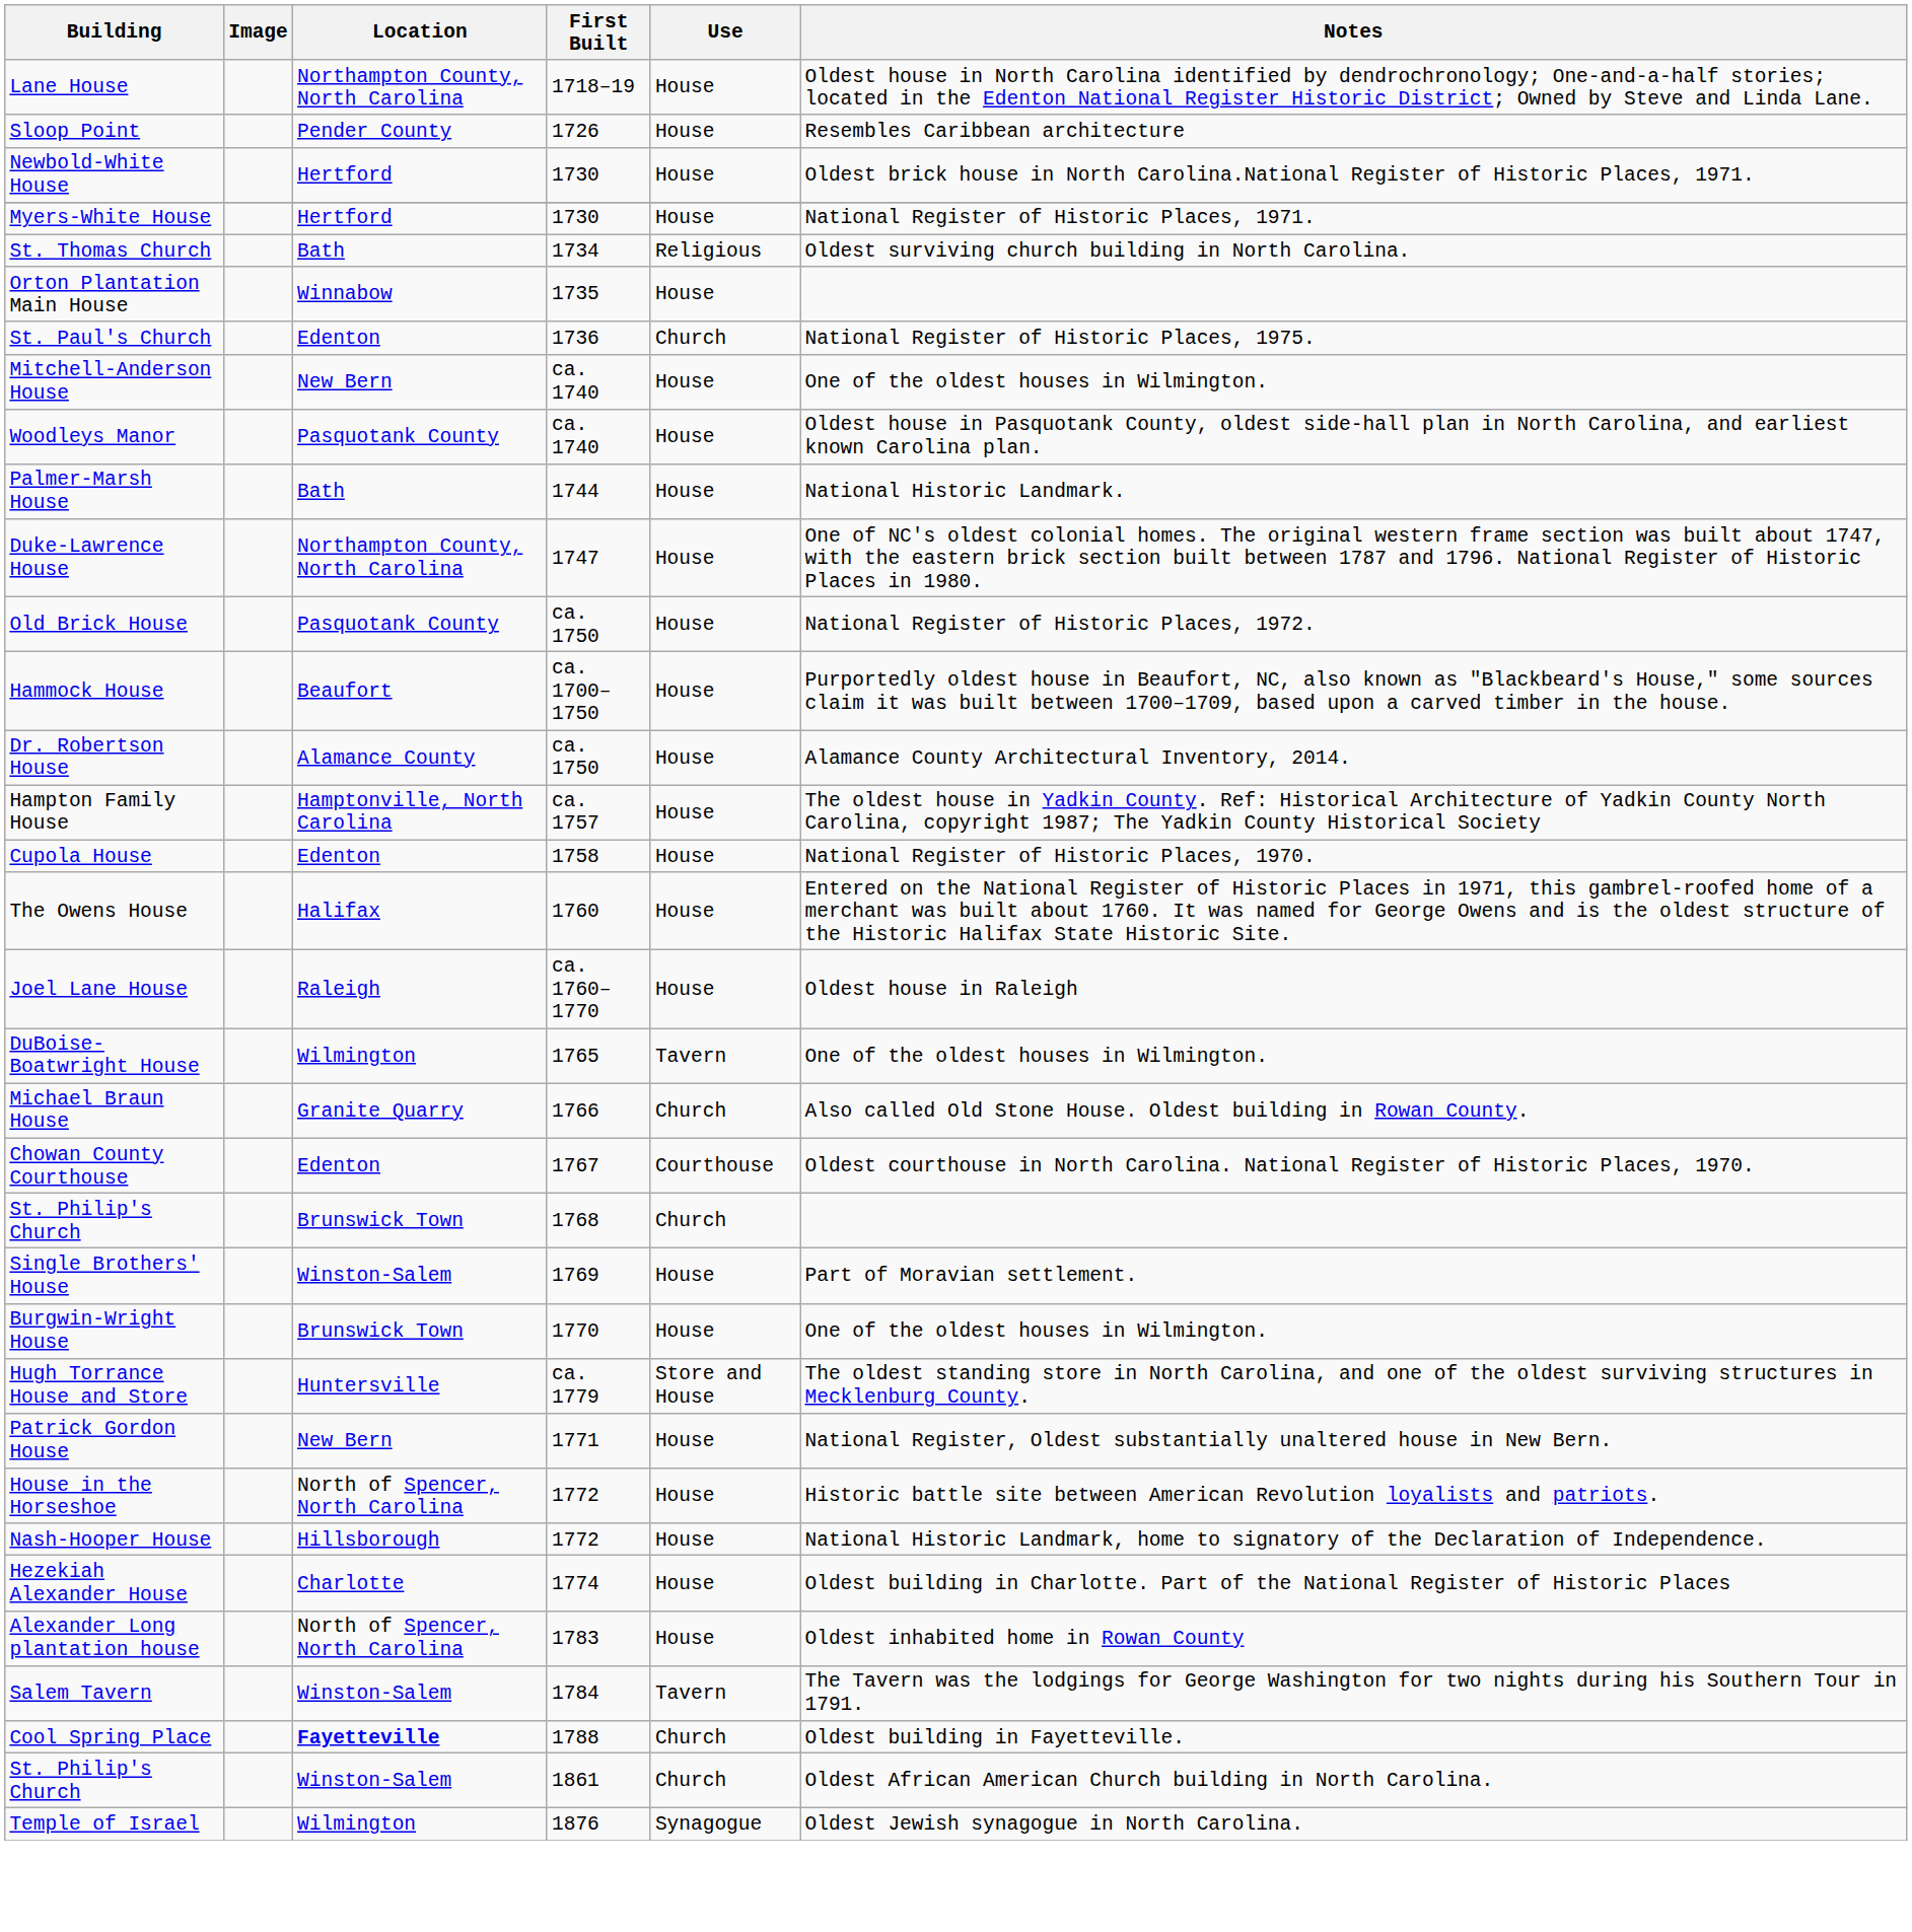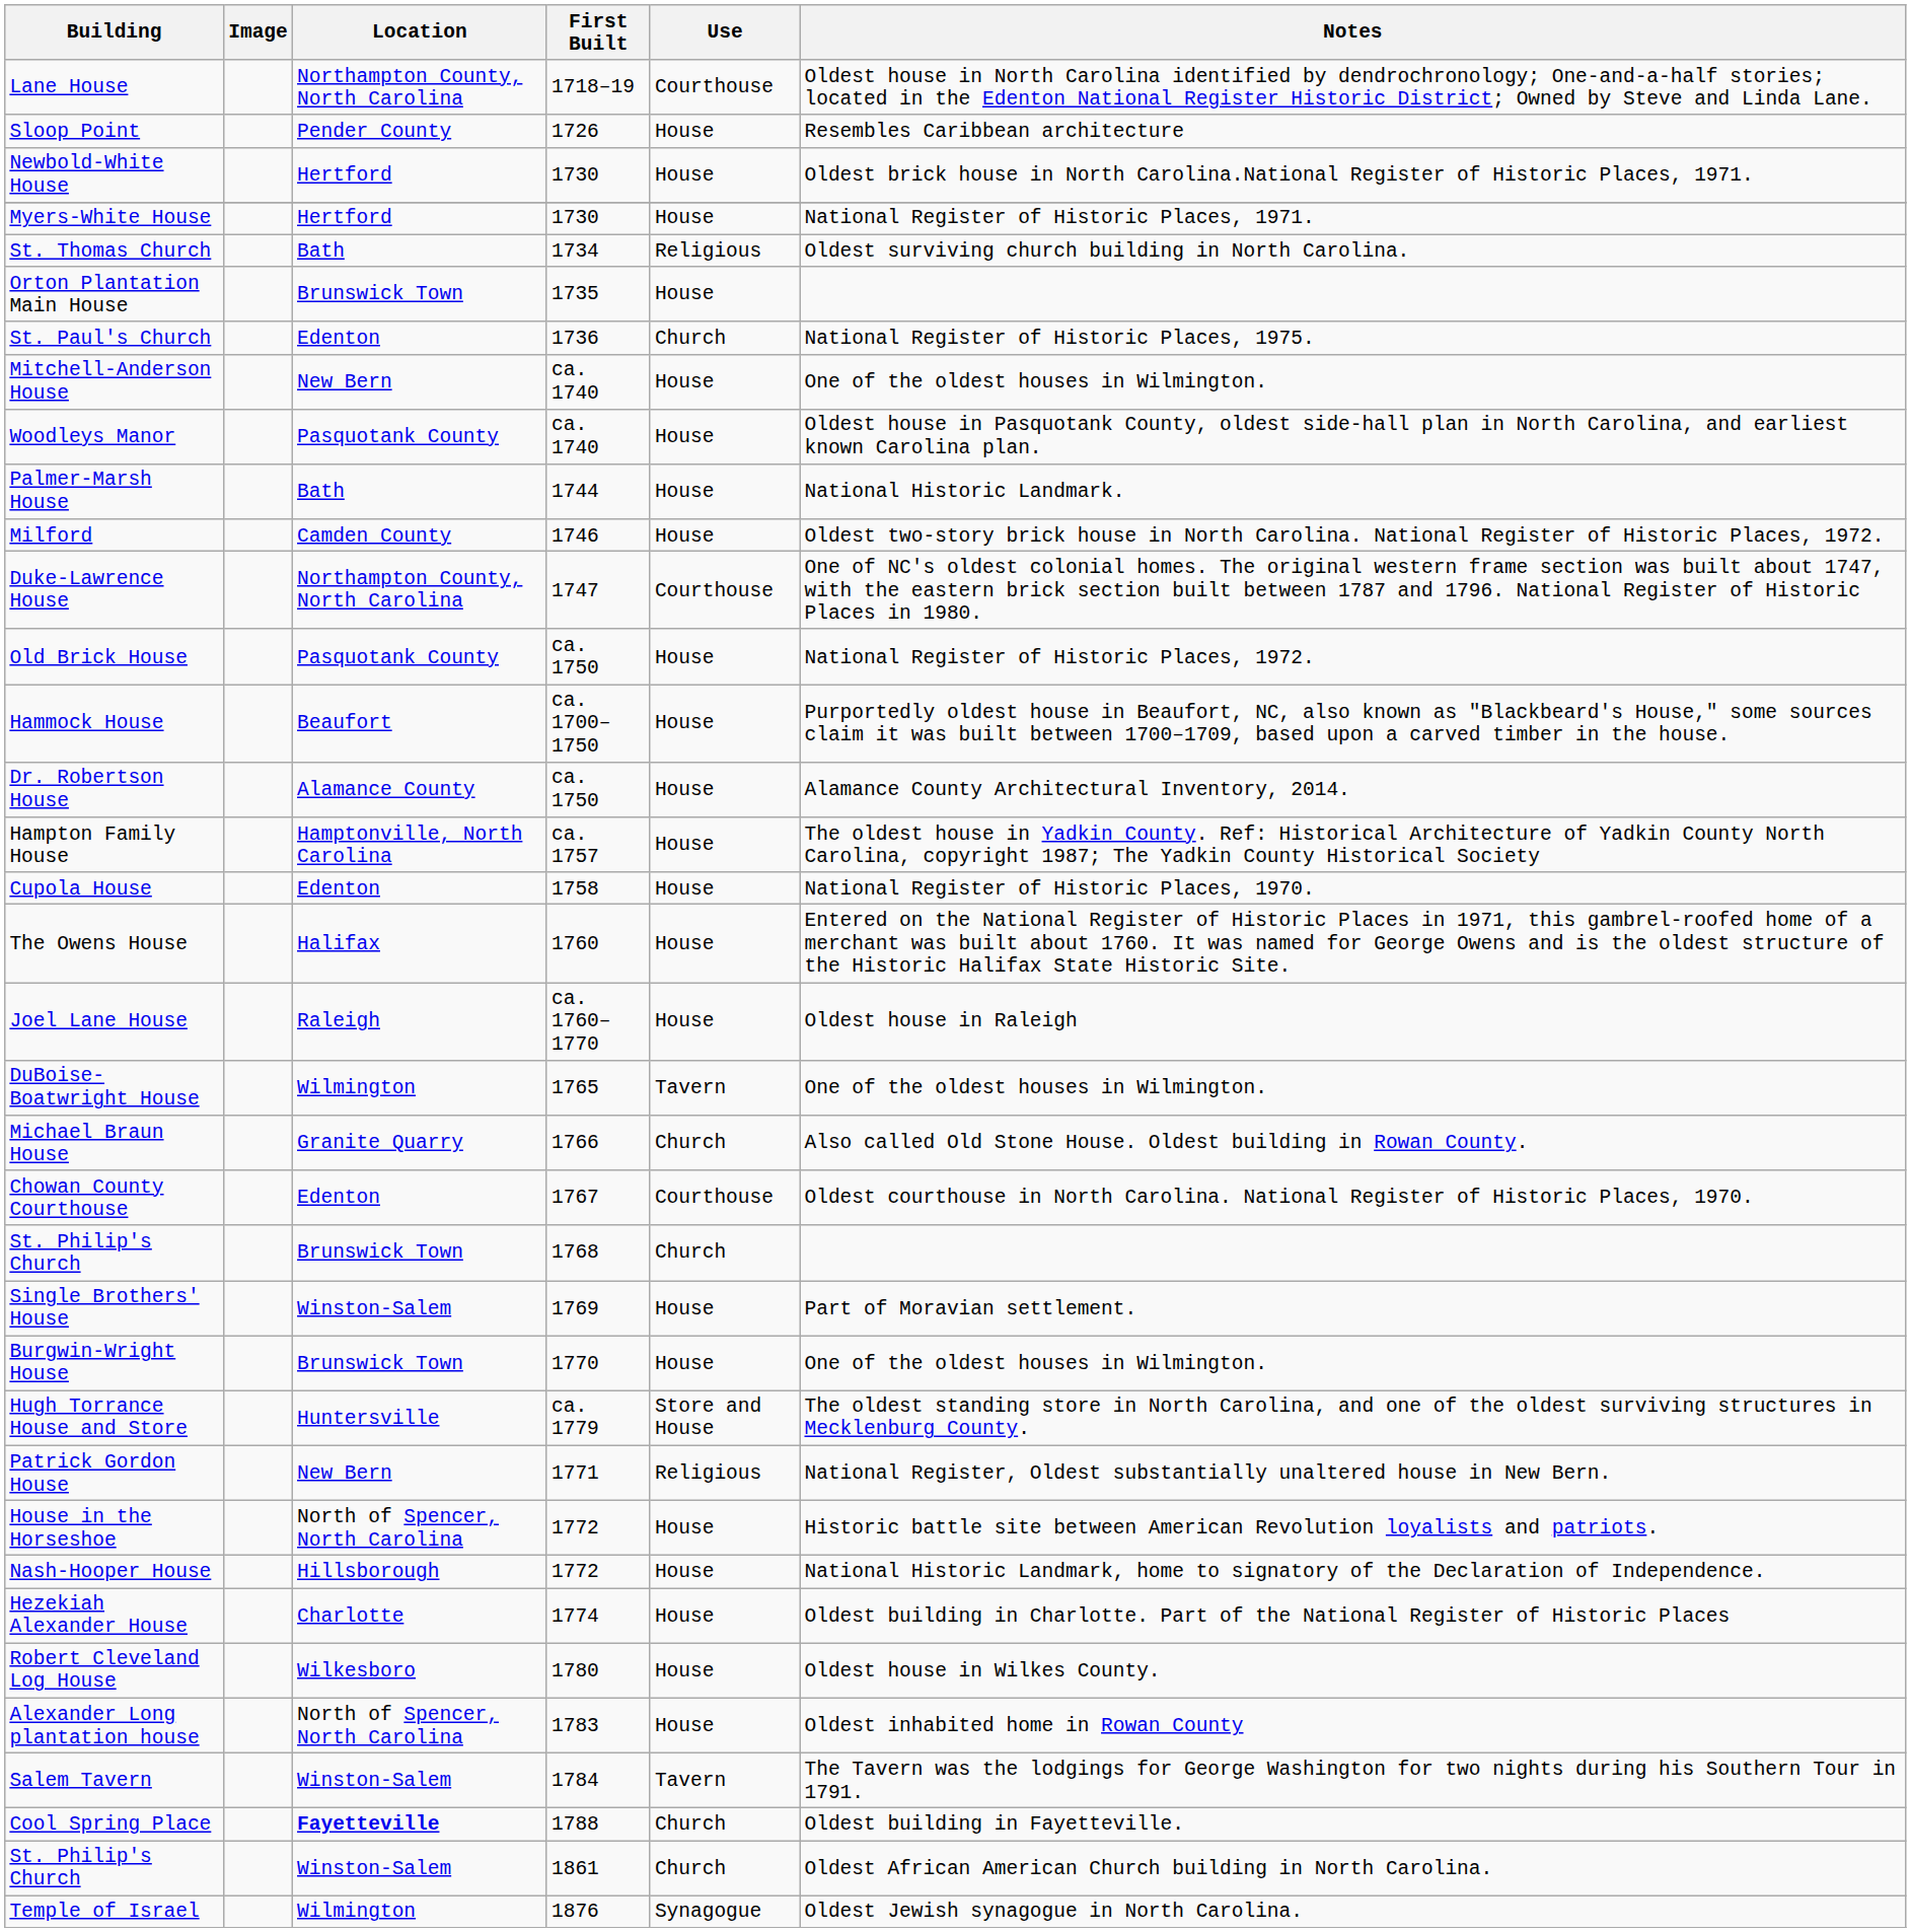 <table class="wikitable sortable">
 <tr>
 <th>Building</th>
 <th>Image</th>
 <th>Location</th>
 <th>First Built</th>
 <th>Use</th>
 <th>Notes</th>
 </tr>
 <tr>
 <td><a href='#'>Lane House</a></td>
 <td></td>
 <td><a href='#'>Northampton County, North Carolina</a></td>
 <td>1718–19</td>
-<td>House</td>
+<td>Courthouse</td>
 <td>Oldest house in North Carolina identified by dendrochronology; One-and-a-half stories; located in the <a href='#'>Edenton National Register Historic District</a>; Owned by Steve and Linda Lane.</td>
 </tr>
 <tr>
 <td><a href='#'>Sloop Point</a></td>
 <td></td>
 <td><a href='#'>Pender County</a></td>
 <td>1726</td>
 <td>House</td>
 <td>Resembles Caribbean architecture</td>
 </tr>
 <tr>
 <td><a href='#'>Newbold-White House</a></td>
 <td></td>
 <td><a href='#'>Hertford</a></td>
 <td>1730</td>
 <td>House</td>
 <td>Oldest brick house in North Carolina.National Register of Historic Places, 1971.</td>
 </tr>
 <tr>
 </tr>
 <tr>
 <td><a href='#'>Myers-White House</a></td>
 <td></td>
 <td><a href='#'>Hertford</a></td>
 <td>1730</td>
 <td>House</td>
 <td>National Register of Historic Places, 1971.</td>
 </tr>
 <tr>
 <td><a href='#'>St. Thomas Church</a></td>
 <td></td>
 <td><a href='#'>Bath</a></td>
 <td>1734</td>
 <td>Religious</td>
 <td>Oldest surviving church building in North Carolina.</td>
 </tr>
 <tr>
 <td><a href='#'>Orton Plantation</a> Main House</td>
 <td></td>
-<td><a href='#'>Winnabow</a></td>
+<td><a href='#'>Brunswick Town</a></td>
 <td>1735</td>
 <td>House</td>
 <td></td>
 </tr>
 <tr>
 <td><a href='#'>St. Paul's Church</a></td>
 <td></td>
 <td><a href='#'>Edenton</a></td>
 <td>1736</td>
 <td>Church</td>
 <td>National Register of Historic Places, 1975.</td>
 </tr>
 <tr>
 <td><a href='#'>Mitchell-Anderson House</a></td>
 <td></td>
 <td><a href='#'>New Bern</a></td>
 <td>ca. 1740</td>
 <td>House</td>
 <td>One of the oldest houses in Wilmington.</td>
 </tr>
 <tr>
 <td><a href='#'>Woodleys Manor</a></td>
 <td></td>
 <td><a href='#'>Pasquotank County</a></td>
 <td>ca. 1740</td>
 <td>House</td>
 <td>Oldest house in Pasquotank County, oldest side-hall plan in North Carolina, and earliest known Carolina plan.</td>
 </tr>
 <tr>
 <td><a href='#'>Palmer-Marsh House</a></td>
 <td></td>
 <td><a href='#'>Bath</a></td>
 <td>1744</td>
 <td>House</td>
 <td>National Historic Landmark.</td>
 </tr>
 <tr>
+<td><a href='#'>Milford</a></td>
+<td></td>
+<td><a href='#'>Camden County</a></td>
+<td>1746</td>
+<td>House</td>
+<td>Oldest two-story brick house in North Carolina. National Register of Historic Places, 1972.</td>
+</tr>
+<tr>
 <td><a href='#'>Duke-Lawrence House</a></td>
 <td></td>
 <td><a href='#'>Northampton County, North Carolina</a></td>
 <td>1747</td>
-<td>House</td>
+<td>Courthouse</td>
 <td>One of NC's oldest colonial homes. The original western frame section was built about 1747, with the eastern brick section built between 1787 and 1796.  National Register of Historic Places in 1980.</td>
 </tr>
 <tr>
 <td><a href='#'>Old Brick House</a></td>
 <td></td>
 <td><a href='#'>Pasquotank County</a></td>
 <td>ca. 1750</td>
 <td>House</td>
 <td>National Register of Historic Places, 1972.</td>
 </tr>
 <tr>
 <td><a href='#'>Hammock House</a></td>
 <td></td>
 <td><a href='#'>Beaufort</a></td>
 <td>ca. 1700–1750</td>
 <td>House</td>
 <td>Purportedly oldest house in Beaufort, NC, also known as "Blackbeard's House," some sources claim it was built between 1700–1709, based upon a carved timber in the house.</td>
 </tr>
 <tr>
 <td><a href='#'>Dr. Robertson House</a></td>
 <td></td>
 <td><a href='#'>Alamance County</a></td>
 <td>ca. 1750</td>
 <td>House</td>
 <td>Alamance County Architectural Inventory, 2014.</td>
 </tr>
 <tr>
 <td>Hampton Family House</td>
 <td></td>
 <td><a href='#'>Hamptonville, North Carolina</a></td>
 <td>ca. 1757</td>
 <td>House</td>
 <td>The oldest house in <a href='#'>Yadkin County</a>. Ref: Historical Architecture of Yadkin County North Carolina, copyright 1987; The Yadkin County Historical Society</td>
 </tr>
 <tr>
 <td><a href='#'>Cupola House</a></td>
 <td></td>
 <td><a href='#'>Edenton</a></td>
 <td>1758</td>
 <td>House</td>
 <td>National Register of Historic Places, 1970.</td>
 </tr>
 <tr>
 <td>The Owens House</td>
 <td></td>
 <td><a href='#'>Halifax</a></td>
 <td>1760</td>
 <td>House</td>
 <td>Entered on the National Register of Historic Places in 1971, this gambrel-roofed home of a merchant was built about 1760.  It was named for George Owens and is the oldest structure of the Historic Halifax State Historic Site.</td>
 </tr>
 <tr>
 <td><a href='#'>Joel Lane House</a></td>
 <td></td>
 <td><a href='#'>Raleigh</a></td>
 <td>ca. 1760–1770</td>
 <td>House</td>
 <td>Oldest house in Raleigh</td>
 </tr>
 <tr>
 <td><a href='#'>DuBoise-Boatwright House</a></td>
 <td></td>
 <td><a href='#'>Wilmington</a></td>
 <td>1765</td>
 <td>Tavern</td>
 <td>One of the oldest houses in Wilmington.</td>
 </tr>
 <tr>
 <td><a href='#'>Michael Braun House</a></td>
 <td></td>
 <td><a href='#'>Granite Quarry</a></td>
 <td>1766</td>
 <td>Church</td>
 <td>Also called Old Stone House. Oldest building in <a href='#'>Rowan County</a>.</td>
 </tr>
 <tr>
 <td><a href='#'>Chowan County Courthouse</a></td>
 <td></td>
 <td><a href='#'>Edenton</a></td>
 <td>1767</td>
 <td>Courthouse</td>
 <td>Oldest courthouse in North Carolina. National Register of Historic Places, 1970.</td>
 </tr>
 <tr>
 <td><a href='#'>St. Philip's Church</a></td>
 <td></td>
 <td><a href='#'>Brunswick Town</a></td>
 <td>1768</td>
 <td>Church</td>
 <td></td>
 </tr>
 <tr>
 <td><a href='#'>Single Brothers' House</a></td>
 <td></td>
 <td><a href='#'>Winston-Salem</a></td>
 <td>1769</td>
 <td>House</td>
 <td>Part of Moravian settlement.</td>
 </tr>
 <tr>
 <td><a href='#'>Burgwin-Wright House</a></td>
 <td></td>
 <td><a href='#'>Brunswick Town</a></td>
 <td>1770</td>
 <td>House</td>
 <td>One of the oldest houses in Wilmington.</td>
 </tr>
 <tr>
 <td><a href='#'>Hugh Torrance House and Store</a></td>
 <td></td>
 <td><a href='#'>Huntersville</a></td>
 <td>ca. 1779</td>
 <td>Store and House</td>
 <td>The oldest standing store in North Carolina, and one of the oldest surviving structures in <a href='#'>Mecklenburg County</a>.</td>
 </tr>
 <tr>
 <td><a href='#'>Patrick Gordon House</a></td>
 <td></td>
 <td><a href='#'>New Bern</a></td>
 <td>1771</td>
-<td>House</td>
+<td>Religious</td>
 <td>National Register, Oldest substantially unaltered house in New Bern.</td>
 </tr>
 <tr>
 <td><a href='#'>House in the Horseshoe</a></td>
 <td></td>
 <td>North of <a href='#'>Spencer, North Carolina</a></td>
 <td>1772</td>
 <td>House</td>
 <td>Historic battle site between American Revolution <a href='#'>loyalists</a> and <a href='#'>patriots</a>.</td>
 </tr>
 <tr>
 <td><a href='#'>Nash-Hooper House</a></td>
 <td></td>
 <td><a href='#'>Hillsborough</a></td>
 <td>1772</td>
 <td>House</td>
 <td>National Historic Landmark, home to signatory of the Declaration of Independence.</td>
 </tr>
 <tr>
 <td><a href='#'>Hezekiah Alexander House</a></td>
 <td></td>
 <td><a href='#'>Charlotte</a></td>
 <td>1774</td>
 <td>House</td>
 <td>Oldest building in Charlotte. Part of the National Register of Historic Places</td>
+</tr>
+<tr>
+<td><a href='#'>Robert Cleveland Log House</a></td>
+<td></td>
+<td><a href='#'>Wilkesboro</a></td>
+<td>1780</td>
+<td>House</td>
+<td>Oldest house in Wilkes County.</td>
 </tr>
 <tr>
 <td><a href='#'>Alexander Long plantation house</a></td>
 <td></td>
 <td>North of <a href='#'>Spencer, North Carolina</a></td>
 <td>1783</td>
 <td>House</td>
 <td>Oldest inhabited home in <a href='#'>Rowan County</a></td>
 </tr>
 <tr>
 <td><a href='#'>Salem Tavern</a></td>
 <td></td>
 <td><a href='#'>Winston-Salem</a></td>
 <td>1784</td>
 <td>Tavern</td>
 <td>The Tavern was the lodgings for George Washington for two nights during his Southern Tour in 1791.</td>
 </tr>
 <tr>
 <td><a href='#'>Cool Spring Place</a></td>
 <td></td>
 <td><strong><a href='#'>Fayetteville</a></strong></td>
 <td>1788</td>
 <td>Church</td>
 <td>Oldest building in Fayetteville.</td>
 </tr>
 <tr>
 <td><a href='#'>St. Philip's Church</a></td>
 <td></td>
 <td><a href='#'>Winston-Salem</a></td>
 <td>1861</td>
 <td>Church</td>
 <td>Oldest African American Church building in North Carolina.</td>
 </tr>
 <tr>
 <td><a href='#'>Temple of Israel</a></td>
 <td></td>
 <td><a href='#'>Wilmington</a></td>
 <td>1876</td>
 <td>Synagogue</td>
 <td>Oldest Jewish synagogue in North Carolina.</td>
 </tr>
 <tr>
 </tr>
 </table>
